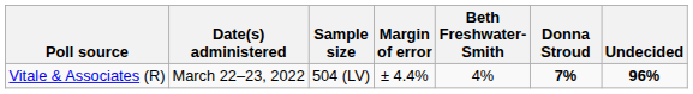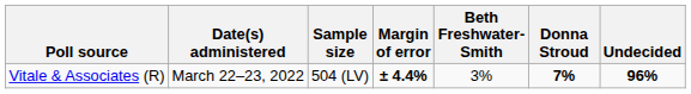 <table class="wikitable" style="font-size:90%;text-align:center;">
 <tr valign=bottom>
 <th>Poll source</th>
 <th>Date(s)<br>administered</th>
 <th>Sample<br>size</th>
 <th>Margin<br>of error</th>
 <th style="width:60px;">Beth<br>Freshwater-Smith</th>
 <th style="width:60px;">Donna<br>Stroud</th>
 <th>Undecided</th>
 </tr>
 <tr>
 <td style="text-align:left;"><a href='#'>Vitale & Associates</a> (R)</td>
 <td>March 22–23, 2022</td>
 <td>504 (LV)</td>
-<td>± 4.4%</td>
-<td>4%</td>
+<td><strong>± 4.4%</strong></td>
+<td>3%</td>
 <td><strong>7%</strong></td>
 <td><strong>96%</strong></td>
 </tr>
 </table>
